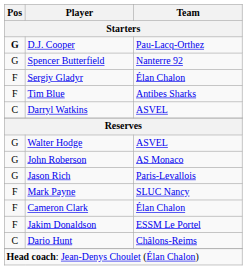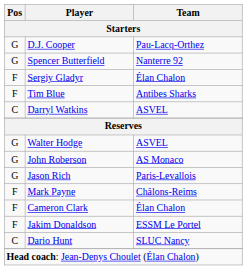 <table class="wikitable" style="text-align:center; font-size:95%;">
 <tr>
 <th scope="col" width="25px">Pos</th>
 <th scope="col" width="160px">Player</th>
 <th scope="col" width="160px">Team</th>
 </tr>
 <tr>
 <th scope="col" colspan="5">Starters</th>
 </tr>
 <tr>
-<td><strong>G</strong></td>
+<td>G</td>
 <td style="text-align:left"> <a href='#'>D.J. Cooper</a></td>
 <td style="text-align:left"><a href='#'>Pau-Lacq-Orthez</a></td>
 </tr>
 <tr>
 <td>G</td>
 <td style="text-align:left"> <a href='#'>Spencer Butterfield</a></td>
 <td style="text-align:left"><a href='#'>Nanterre 92</a></td>
 </tr>
 <tr>
 <td>F</td>
 <td style="text-align:left"> <a href='#'>Sergiy Gladyr</a></td>
 <td style="text-align:left"><a href='#'>Élan Chalon</a></td>
 </tr>
 <tr>
 <td>F</td>
 <td style="text-align:left"> <a href='#'>Tim Blue</a></td>
 <td style="text-align:left"><a href='#'>Antibes Sharks</a></td>
 </tr>
 <tr>
 <td>C</td>
 <td style="text-align:left"> <a href='#'>Darryl Watkins</a></td>
 <td style="text-align:left"><a href='#'>ASVEL</a></td>
 </tr>
 <tr>
 </tr>
 <tr>
 <th scope="col" colspan="5">Reserves</th>
 </tr>
 <tr>
 <td>G</td>
 <td style="text-align:left"> <a href='#'>Walter Hodge</a></td>
 <td style="text-align:left"><a href='#'>ASVEL</a></td>
 </tr>
 <tr>
 <td>G</td>
 <td style="text-align:left"> <a href='#'>John Roberson</a></td>
 <td style="text-align:left"><a href='#'>AS Monaco</a></td>
 </tr>
 <tr>
 <td>G</td>
 <td style="text-align:left"> <a href='#'>Jason Rich</a></td>
 <td style="text-align:left"><a href='#'>Paris-Levallois</a></td>
 </tr>
 <tr>
 <td>F</td>
 <td style="text-align:left"> <a href='#'>Mark Payne</a></td>
-<td style="text-align:left"><a href='#'>SLUC Nancy</a></td>
+<td style="text-align:left"><a href='#'>Châlons-Reims</a></td>
 </tr>
 <tr>
 <td>F</td>
 <td style="text-align:left"> <a href='#'>Cameron Clark</a></td>
 <td style="text-align:left"><a href='#'>Élan Chalon</a></td>
 </tr>
 <tr>
 <td>F</td>
 <td style="text-align:left"> <a href='#'>Jakim Donaldson</a></td>
 <td style="text-align:left"><a href='#'>ESSM Le Portel</a></td>
 </tr>
 <tr>
 <td>C</td>
 <td style="text-align:left"> <a href='#'>Dario Hunt</a></td>
-<td style="text-align:left"><a href='#'>Châlons-Reims</a></td>
+<td style="text-align:left"><a href='#'>SLUC Nancy</a></td>
 </tr>
 <tr>
 </tr>
 <tr>
 <td style="text-align:left" colspan="5"><strong>Head coach</strong>:  <a href='#'>Jean-Denys Choulet</a> (<a href='#'>Élan Chalon</a>)</td>
 </tr>
 </table>
